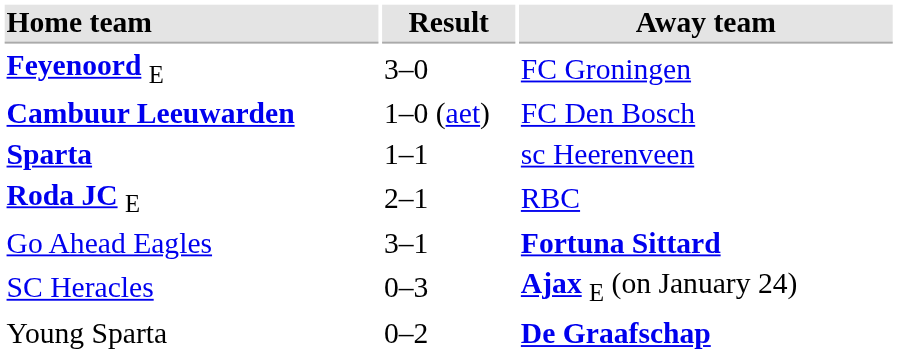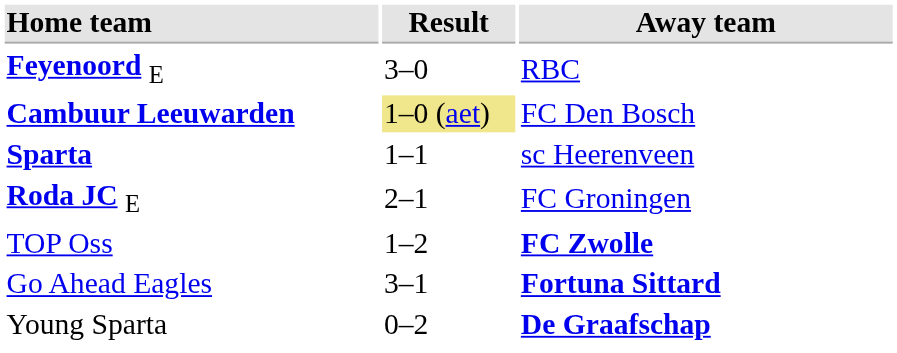 <table style="float:right;">
 <tr bgcolor="#E4E4E4">
 <th style="border-bottom:1px solid #AAAAAA" width="200" align="left">Home team</th>
 <th style="border-bottom:1px solid #AAAAAA" width="70" align="center">Result</th>
 <th style="border-bottom:1px solid #AAAAAA" width="200">Away team</th>
 </tr>
 <tr>
 <td><strong><a href='#'>Feyenoord</a></strong> <sub>E</sub></td>
 <td>3–0</td>
-<td><a href='#'>FC Groningen</a></td>
+<td><a href='#'>RBC</a></td>
 </tr>
 <tr>
 <td><strong><a href='#'>Cambuur Leeuwarden</a></strong></td>
-<td>1–0 (<a href='#'>aet</a>)</td>
+<td style="background: khaki;">1–0 (<a href='#'>aet</a>)</td>
 <td><a href='#'>FC Den Bosch</a></td>
 </tr>
 <tr>
 <td><strong><a href='#'>Sparta</a></strong></td>
 <td>1–1</td>
 <td><a href='#'>sc Heerenveen</a></td>
 </tr>
 <tr>
 <td><strong><a href='#'>Roda JC</a></strong> <sub>E</sub></td>
 <td>2–1</td>
-<td><a href='#'>RBC</a></td>
+<td><a href='#'>FC Groningen</a></td>
+</tr>
+<tr>
+<td><a href='#'>TOP Oss</a></td>
+<td>1–2</td>
+<td><strong><a href='#'>FC Zwolle</a></strong></td>
 </tr>
 <tr>
 <td><a href='#'>Go Ahead Eagles</a></td>
 <td>3–1</td>
 <td><strong><a href='#'>Fortuna Sittard</a></strong></td>
 </tr>
 <tr>
-<td><a href='#'>SC Heracles</a></td>
-<td>0–3</td>
-<td><strong><a href='#'>Ajax</a></strong> <sub>E</sub> (on January 24)</td>
-</tr>
-<tr>
 <td>Young Sparta</td>
 <td>0–2</td>
 <td><strong><a href='#'>De Graafschap</a></strong></td>
 </tr>
 </table>
